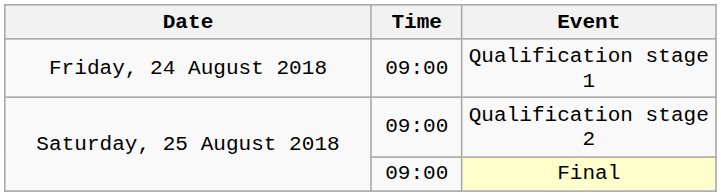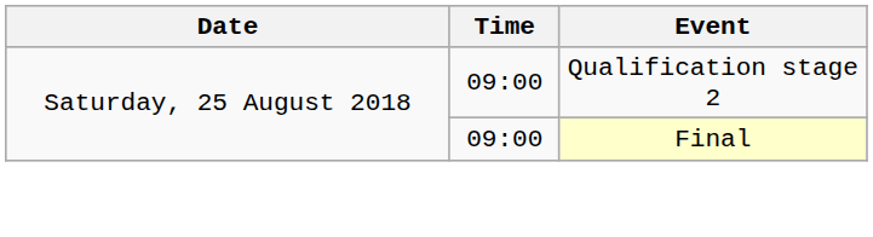 <table class = "wikitable" style="text-align:center;">
 <tr>
 <th width=220>Date</th>
 <th width=50>Time</th>
 <th width=150>Event</th>
-</tr>
-<tr>
-<td>Friday, 24 August 2018</td>
-<td>09:00</td>
-<td>Qualification stage 1</td>
 </tr>
 <tr>
 <td rowspan=2>Saturday, 25 August 2018</td>
 <td>09:00</td>
 <td>Qualification stage 2</td>
 </tr>
 <tr>
 <td>09:00</td>
 <td bgcolor=ffffcc>Final</td>
 </tr>
 </table>
